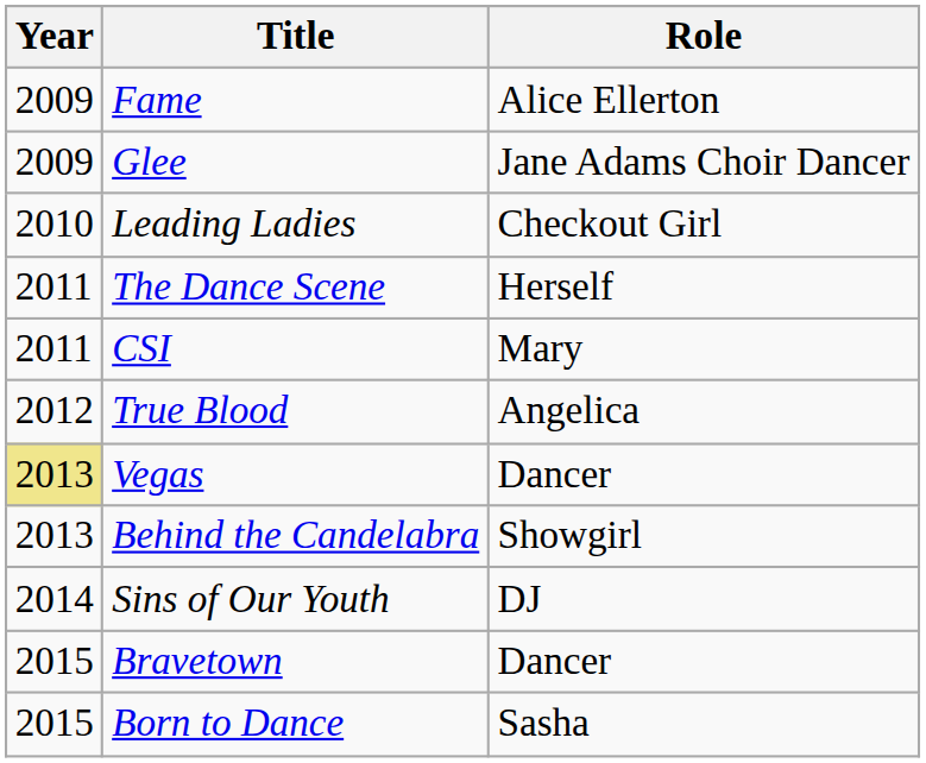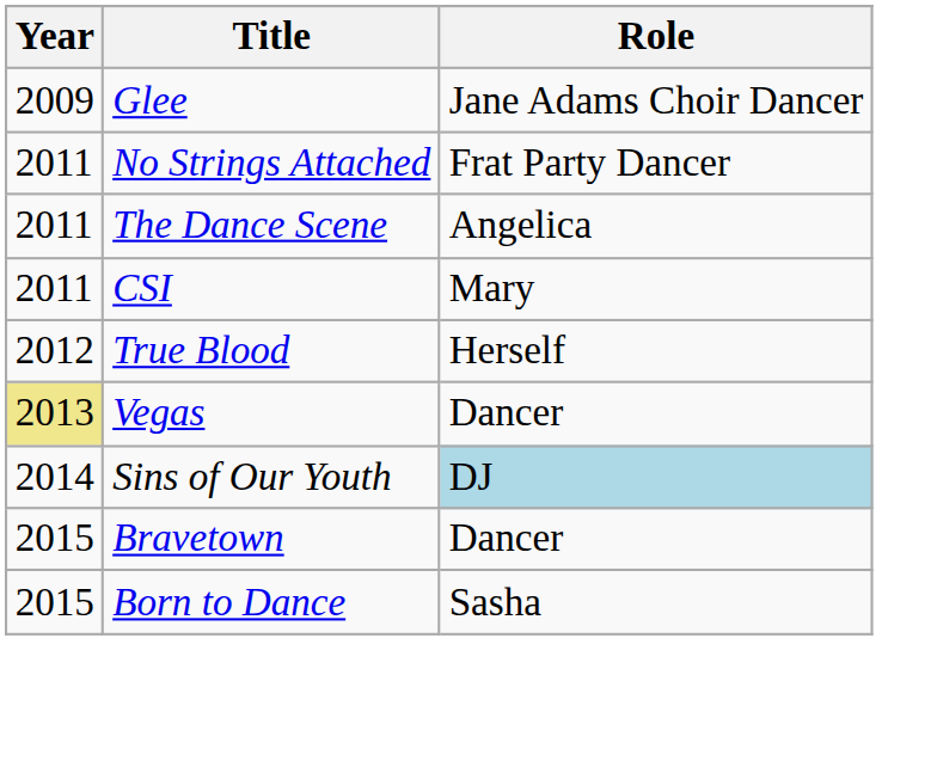 <table class="wikitable">
 <tr>
 </tr>
 <tr>
 <th>Year</th>
 <th>Title</th>
 <th>Role</th>
 </tr>
 <tr>
 <td>2009</td>
-<td><em><a href='#'>Fame</a></em></td>
-<td>Alice Ellerton</td>
-</tr>
-<tr>
-<td>2009</td>
 <td><em><a href='#'>Glee</a></em></td>
 <td>Jane Adams Choir Dancer</td>
 </tr>
 <tr>
-<td>2010</td>
-<td><em>Leading Ladies</em></td>
-<td>Checkout Girl</td>
+<td>2011</td>
+<td><em><a href='#'>No Strings Attached</a></em></td>
+<td>Frat Party Dancer</td>
 </tr>
 <tr>
 <td>2011</td>
 <td><em><a href='#'>The Dance Scene</a></em></td>
-<td>Herself</td>
+<td>Angelica</td>
 </tr>
 <tr>
 <td>2011</td>
 <td><em><a href='#'>CSI</a></em></td>
 <td>Mary</td>
 </tr>
 <tr>
 <td>2012</td>
 <td><em><a href='#'>True Blood</a></em></td>
-<td>Angelica</td>
+<td>Herself</td>
 </tr>
 <tr>
 <td style="background: khaki;">2013</td>
 <td><em><a href='#'>Vegas</a></em></td>
 <td>Dancer</td>
 </tr>
 <tr>
-<td>2013</td>
-<td><em><a href='#'>Behind the Candelabra</a></em></td>
-<td>Showgirl</td>
-</tr>
-<tr>
 <td>2014</td>
 <td><em>Sins of Our Youth</em></td>
-<td>DJ</td>
+<td style="background: lightblue;">DJ</td>
 </tr>
 <tr>
 <td>2015</td>
 <td><em><a href='#'>Bravetown</a></em></td>
 <td>Dancer</td>
 </tr>
 <tr>
 <td>2015</td>
 <td><em><a href='#'>Born to Dance</a></em></td>
 <td>Sasha</td>
 </tr>
 </table>
